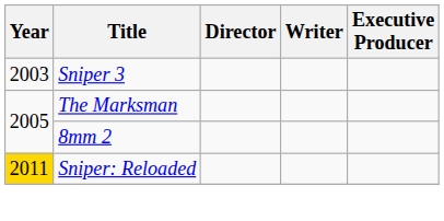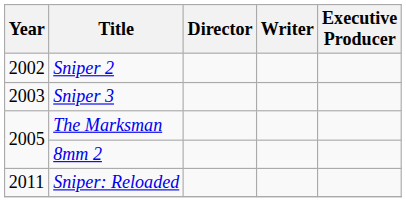 <table class="wikitable">
 <tr>
 <th>Year</th>
 <th>Title</th>
 <th>Director</th>
 <th>Writer</th>
 <th>Executive<br>Producer</th>
+</tr>
+<tr>
+<td>2002</td>
+<td><em><a href='#'>Sniper 2</a></em></td>
+<td></td>
+<td></td>
+<td></td>
 </tr>
 <tr>
 <td>2003</td>
 <td><em><a href='#'>Sniper 3</a></em></td>
 <td></td>
 <td></td>
 <td></td>
 </tr>
 <tr>
 <td rowspan=2>2005</td>
 <td><em><a href='#'>The Marksman</a></em></td>
 <td></td>
 <td></td>
 <td></td>
 </tr>
 <tr>
 <td><em><a href='#'>8mm 2</a></em></td>
 <td></td>
 <td></td>
 <td></td>
 </tr>
 <tr>
-<td style="background: gold;">2011</td>
+<td>2011</td>
 <td><em><a href='#'>Sniper: Reloaded</a></em></td>
 <td></td>
 <td></td>
 <td></td>
 </tr>
 <tr>
 </tr>
 </table>
